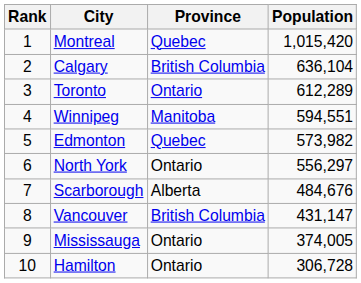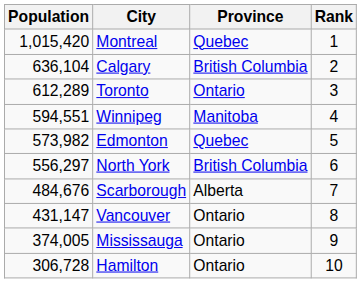 <table class="wikitable sortable">
 <tr>
-<th>Rank</th>
+<th>Population</th>
 <th>City</th>
 <th>Province</th>
-<th>Population</th>
+<th>Rank</th>
 </tr>
 <tr>
-<td align=center>1</td>
+<td align=right>1,015,420</td>
 <td><a href='#'>Montreal</a></td>
 <td><a href='#'>Quebec</a></td>
-<td align=right>1,015,420</td>
+<td align=center>1</td>
 </tr>
 <tr>
-<td align=center>2</td>
+<td align=right>636,104</td>
 <td><a href='#'>Calgary</a></td>
 <td><a href='#'>British Columbia</a></td>
-<td align=right>636,104</td>
+<td align=center>2</td>
 </tr>
 <tr>
-<td align=center>3</td>
+<td align=right>612,289</td>
 <td><a href='#'>Toronto</a></td>
 <td><a href='#'>Ontario</a></td>
-<td align=right>612,289</td>
+<td align=center>3</td>
 </tr>
 <tr>
-<td align=center>4</td>
+<td align=right>594,551</td>
 <td><a href='#'>Winnipeg</a></td>
 <td><a href='#'>Manitoba</a></td>
-<td align=right>594,551</td>
+<td align=center>4</td>
 </tr>
 <tr>
-<td align=center>5</td>
+<td align=right>573,982</td>
 <td><a href='#'>Edmonton</a></td>
 <td><a href='#'>Quebec</a></td>
-<td align=right>573,982</td>
+<td align=center>5</td>
 </tr>
 <tr>
+<td align=right>556,297</td>
+<td><a href='#'>North York</a></td>
+<td><a href='#'>British Columbia</a></td>
 <td align=center>6</td>
-<td><a href='#'>North York</a></td>
-<td>Ontario</td>
-<td align=right>556,297</td>
 </tr>
 <tr>
-<td align=center>7</td>
+<td align=right>484,676</td>
 <td><a href='#'>Scarborough</a></td>
 <td>Alberta</td>
-<td align=right>484,676</td>
+<td align=center>7</td>
 </tr>
 <tr>
+<td align=right>431,147</td>
+<td><a href='#'>Vancouver</a></td>
+<td>Ontario</td>
 <td align=center>8</td>
-<td><a href='#'>Vancouver</a></td>
-<td><a href='#'>British Columbia</a></td>
-<td align=right>431,147</td>
 </tr>
 <tr>
-<td align=center>9</td>
+<td align=right>374,005</td>
 <td><a href='#'>Mississauga</a></td>
 <td>Ontario</td>
-<td align=right>374,005</td>
+<td align=center>9</td>
 </tr>
 <tr>
-<td align=center>10</td>
+<td align=right>306,728</td>
 <td><a href='#'>Hamilton</a></td>
 <td>Ontario</td>
-<td align=right>306,728</td>
+<td align=center>10</td>
 </tr>
 </table>
